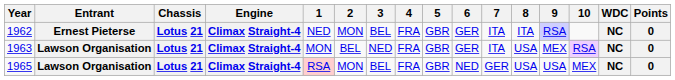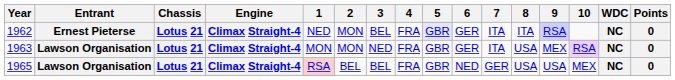 <table class="wikitable" style="text-align:center; font-size:90%">
 <tr>
 <th>Year</th>
 <th>Entrant</th>
 <th>Chassis</th>
 <th>Engine</th>
 <th>1</th>
 <th>2</th>
 <th>3</th>
 <th>4</th>
 <th>5</th>
 <th>6</th>
 <th>7</th>
 <th>8</th>
 <th>9</th>
 <th>10</th>
 <th>WDC</th>
 <th>Points</th>
 </tr>
 <tr>
 <td><a href='#'>1962</a></td>
 <th>Ernest Pieterse</th>
 <th><a href='#'>Lotus</a> <a href='#'>21</a></th>
 <th><a href='#'>Climax</a> <a href='#'>Straight-4</a></th>
 <td><a href='#'>NED</a></td>
 <td><a href='#'>MON</a></td>
 <td><a href='#'>BEL</a></td>
 <td><a href='#'>FRA</a></td>
-<td><a href='#'>GBR</a></td>
+<td style="background: lavender;"><a href='#'>GBR</a></td>
 <td><a href='#'>GER</a></td>
 <td><a href='#'>ITA</a></td>
 <td><a href='#'>ITA</a></td>
 <td style="background:#CFCFFF;"><a href='#'>RSA</a><br></td>
 <td></td>
 <th>NC</th>
 <th>0</th>
 </tr>
 <tr>
 <td><a href='#'>1963</a></td>
 <th>Lawson Organisation</th>
 <th><a href='#'>Lotus</a> <a href='#'>21</a></th>
 <th><a href='#'>Climax</a> <a href='#'>Straight-4</a></th>
 <td><a href='#'>MON</a></td>
-<td><a href='#'>BEL</a></td>
+<td><a href='#'>MON</a></td>
 <td><a href='#'>NED</a></td>
 <td><a href='#'>FRA</a></td>
 <td><a href='#'>GBR</a></td>
 <td><a href='#'>GER</a></td>
 <td><a href='#'>ITA</a></td>
 <td><a href='#'>USA</a></td>
 <td><a href='#'>MEX</a></td>
 <td style="background:#EFCFFF;"><a href='#'>RSA</a><br></td>
 <th>NC</th>
 <th>0</th>
 </tr>
 <tr>
 <td><a href='#'>1965</a></td>
 <th>Lawson Organisation</th>
 <th><a href='#'>Lotus</a> <a href='#'>21</a></th>
 <th><a href='#'>Climax</a> <a href='#'>Straight-4</a></th>
 <td style="background:#FFCFCF;"><a href='#'>RSA</a><br></td>
-<td><a href='#'>MON</a></td>
+<td><a href='#'>BEL</a></td>
 <td><a href='#'>BEL</a></td>
 <td><a href='#'>FRA</a></td>
 <td><a href='#'>GBR</a></td>
 <td><a href='#'>NED</a></td>
 <td><a href='#'>GER</a></td>
 <td><a href='#'>USA</a></td>
 <td><a href='#'>USA</a></td>
 <td><a href='#'>MEX</a></td>
 <th>NC</th>
 <th>0</th>
 </tr>
 </table>
